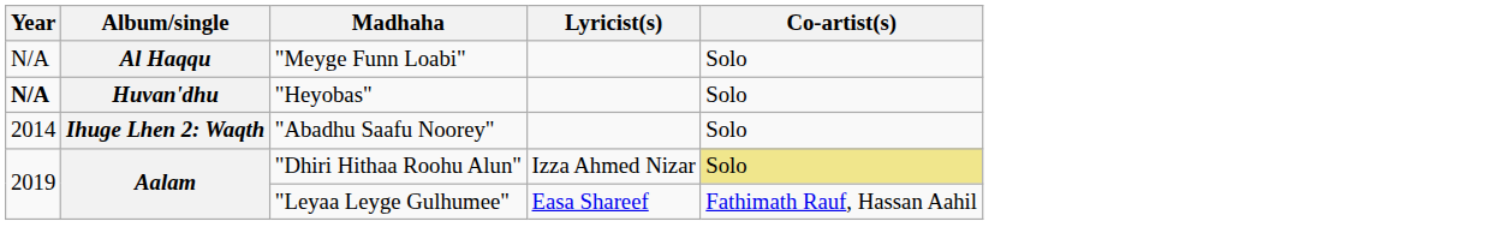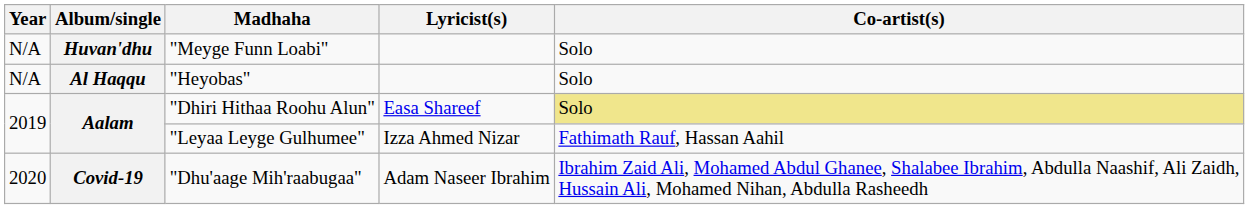 <table class="wikitable plainrowheaders">
 <tr>
 <th scope="col">Year</th>
 <th scope="col">Album/single</th>
 <th scope="col">Madhaha</th>
 <th scope="col">Lyricist(s)</th>
 <th scope="col">Co-artist(s)</th>
 </tr>
 <tr>
 <td>N/A</td>
-<th scope="row"><em>Al Haqqu</em></th>
+<th scope="row"><em>Huvan'dhu</em></th>
 <td>"Meyge Funn Loabi"</td>
 <td></td>
 <td>Solo</td>
 </tr>
 <tr>
-<td><strong>N/A</strong></td>
-<th scope="row"><em>Huvan'dhu</em></th>
+<td>N/A</td>
+<th scope="row"><em>Al Haqqu</em></th>
 <td>"Heyobas"</td>
-<td></td>
-<td>Solo</td>
-</tr>
-<tr>
-<td>2014</td>
-<th scope="row"><em>Ihuge Lhen 2: Waqth</em></th>
-<td>"Abadhu Saafu Noorey"</td>
 <td></td>
 <td>Solo</td>
 </tr>
 <tr>
 <td rowspan="2">2019</td>
 <th scope="row" rowspan="2"><em>Aalam</em></th>
 <td>"Dhiri Hithaa Roohu Alun"</td>
-<td>Izza Ahmed Nizar</td>
+<td><a href='#'>Easa Shareef</a></td>
 <td style="background: khaki;">Solo</td>
 </tr>
 <tr>
 <td>"Leyaa Leyge Gulhumee"</td>
-<td><a href='#'>Easa Shareef</a></td>
+<td>Izza Ahmed Nizar</td>
 <td><a href='#'>Fathimath Rauf</a>, Hassan Aahil</td>
 </tr>
+<tr>
+<td>2020</td>
+<th scope="row"><em>Covid-19</em></th>
+<td>"Dhu'aage Mih'raabugaa"</td>
+<td>Adam Naseer Ibrahim</td>
+<td><a href='#'>Ibrahim Zaid Ali</a>, <a href='#'>Mohamed Abdul Ghanee</a>, <a href='#'>Shalabee Ibrahim</a>, Abdulla Naashif, Ali Zaidh,<br><a href='#'>Hussain Ali</a>, Mohamed Nihan, Abdulla Rasheedh</td>
+</tr>
 </table>
